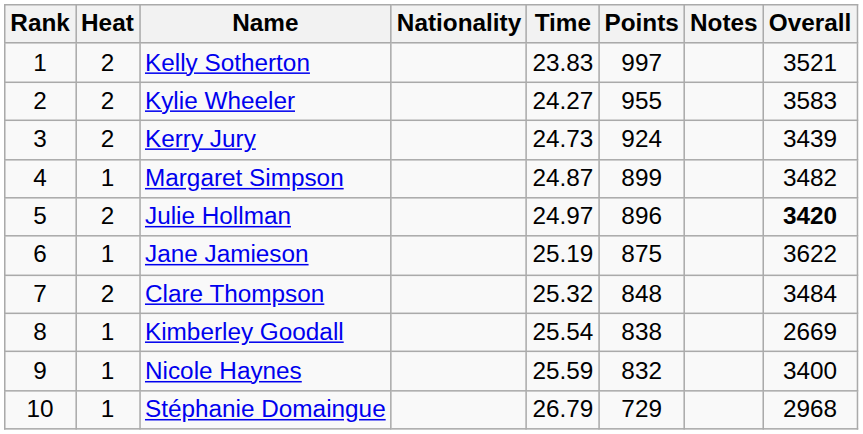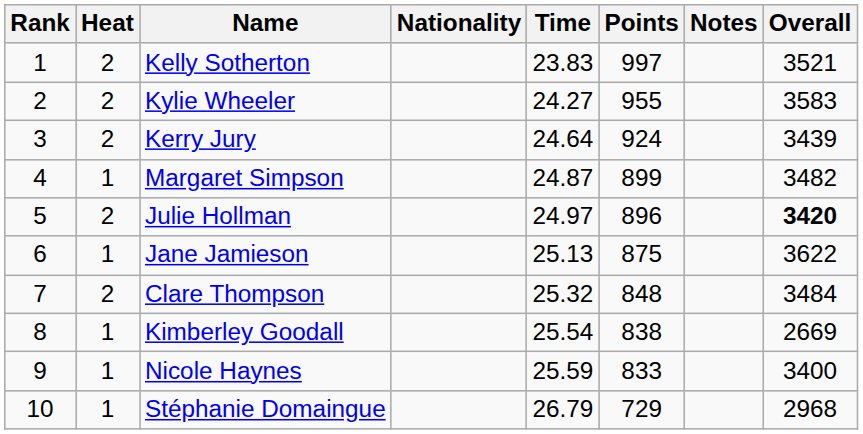 <table class="wikitable sortable" style="text-align:center">
 <tr>
 <th>Rank</th>
 <th>Heat</th>
 <th>Name</th>
 <th>Nationality</th>
 <th>Time</th>
 <th>Points</th>
 <th>Notes</th>
 <th>Overall</th>
 </tr>
 <tr>
 <td>1</td>
 <td>2</td>
 <td align="left"><a href='#'>Kelly Sotherton</a></td>
 <td align=left></td>
 <td>23.83</td>
 <td>997</td>
 <td></td>
 <td>3521</td>
 </tr>
 <tr>
 <td>2</td>
 <td>2</td>
 <td align="left"><a href='#'>Kylie Wheeler</a></td>
 <td align=left></td>
 <td>24.27</td>
 <td>955</td>
 <td></td>
 <td>3583</td>
 </tr>
 <tr>
 <td>3</td>
 <td>2</td>
 <td align="left"><a href='#'>Kerry Jury</a></td>
 <td align=left></td>
-<td>24.73</td>
+<td>24.64</td>
 <td>924</td>
 <td></td>
 <td>3439</td>
 </tr>
 <tr>
 <td>4</td>
 <td>1</td>
 <td align="left"><a href='#'>Margaret Simpson</a></td>
 <td align=left></td>
 <td>24.87</td>
 <td>899</td>
 <td></td>
 <td>3482</td>
 </tr>
 <tr>
 <td>5</td>
 <td>2</td>
 <td align="left"><a href='#'>Julie Hollman</a></td>
 <td align=left></td>
 <td>24.97</td>
 <td>896</td>
 <td></td>
 <td><strong>3420</strong></td>
 </tr>
 <tr>
 <td>6</td>
 <td>1</td>
 <td align="left"><a href='#'>Jane Jamieson</a></td>
 <td align=left></td>
-<td>25.19</td>
+<td>25.13</td>
 <td>875</td>
 <td></td>
 <td>3622</td>
 </tr>
 <tr>
 <td>7</td>
 <td>2</td>
 <td align="left"><a href='#'>Clare Thompson</a></td>
 <td align=left></td>
 <td>25.32</td>
 <td>848</td>
 <td></td>
 <td>3484</td>
 </tr>
 <tr>
 <td>8</td>
 <td>1</td>
 <td align="left"><a href='#'>Kimberley Goodall</a></td>
 <td align=left></td>
 <td>25.54</td>
 <td>838</td>
 <td></td>
 <td>2669</td>
 </tr>
 <tr>
 <td>9</td>
 <td>1</td>
 <td align="left"><a href='#'>Nicole Haynes</a></td>
 <td align=left></td>
 <td>25.59</td>
-<td>832</td>
+<td>833</td>
 <td></td>
 <td>3400</td>
 </tr>
 <tr>
 <td>10</td>
 <td>1</td>
 <td align="left"><a href='#'>Stéphanie Domaingue</a></td>
 <td align=left></td>
 <td>26.79</td>
 <td>729</td>
 <td></td>
 <td>2968</td>
 </tr>
 </table>
